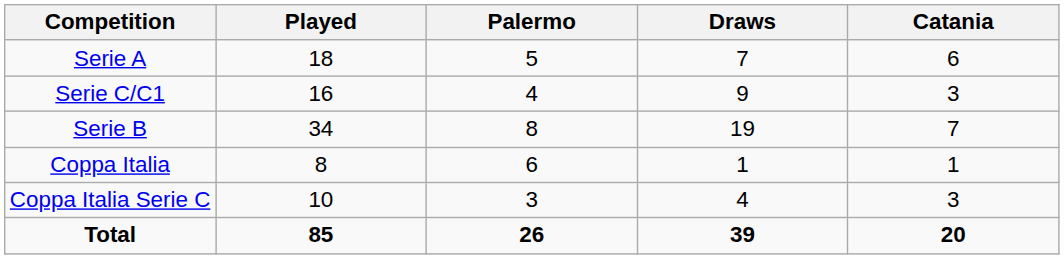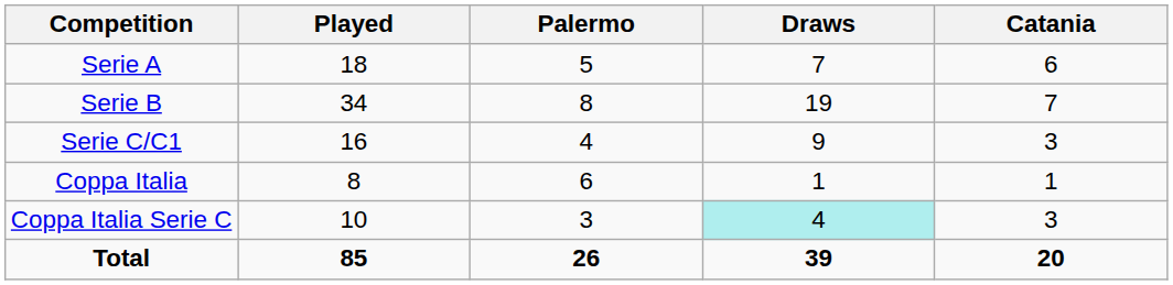 <table class=wikitable>
 <tr>
 <th width=20%>Competition</th>
 <th width=20%>Played</th>
 <th width=20%>Palermo</th>
 <th width=20%>Draws</th>
 <th width=20%>Catania</th>
 </tr>
 <tr align=center>
 <td><a href='#'>Serie A</a></td>
 <td>18</td>
 <td>5</td>
 <td>7</td>
 <td>6</td>
 </tr>
 <tr align=center>
+<td><a href='#'>Serie B</a></td>
+<td>34</td>
+<td>8</td>
+<td>19</td>
+<td>7</td>
+</tr>
+<tr align=center>
 <td><a href='#'>Serie C/C1</a></td>
 <td>16</td>
 <td>4</td>
 <td>9</td>
 <td>3</td>
-</tr>
-<tr align=center>
-<td><a href='#'>Serie B</a></td>
-<td>34</td>
-<td>8</td>
-<td>19</td>
-<td>7</td>
 </tr>
 <tr align=center>
 <td><a href='#'>Coppa Italia</a></td>
 <td>8</td>
 <td>6</td>
 <td>1</td>
 <td>1</td>
 </tr>
 <tr align=center>
 <td><a href='#'>Coppa Italia Serie C</a></td>
 <td>10</td>
 <td>3</td>
-<td>4</td>
+<td style="background: paleturquoise;">4</td>
 <td>3</td>
 </tr>
 <tr align=center>
 <td><strong>Total</strong></td>
 <td><strong>85</strong></td>
 <td><strong>26</strong></td>
 <td><strong>39</strong></td>
 <td><strong>20</strong></td>
 </tr>
 </table>
